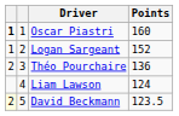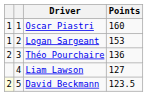 <table class="wikitable" style="font-size: 85%;">
 <tr>
 <th></th>
 <th></th>
 <th>Driver</th>
 <th>Points</th>
 </tr>
 <tr>
-<td align="left"><strong> 1</strong></td>
+<td align="left"> 1</td>
 <td align="center">1</td>
 <td> <a href='#'>Oscar Piastri</a></td>
 <td>160</td>
 </tr>
 <tr>
 <td align="left"> 1</td>
 <td align="center">2</td>
 <td> <a href='#'>Logan Sargeant</a></td>
-<td>152</td>
+<td>153</td>
 </tr>
 <tr>
 <td align="left"> 2</td>
 <td align="center">3</td>
 <td> <a href='#'>Théo Pourchaire</a></td>
 <td>136</td>
 </tr>
 <tr>
 <td align="left"></td>
 <td align="center">4</td>
 <td> <a href='#'>Liam Lawson</a></td>
-<td>124</td>
+<td>127</td>
 </tr>
 <tr>
 <td align="left" style="background: lightyellow;"> 2</td>
 <td align="center">5</td>
 <td> <a href='#'>David Beckmann</a></td>
 <td>123.5</td>
 </tr>
 </table>
